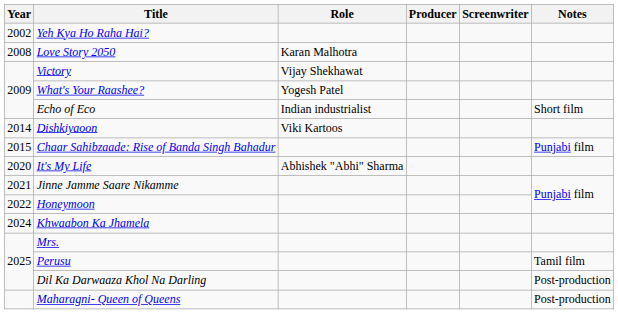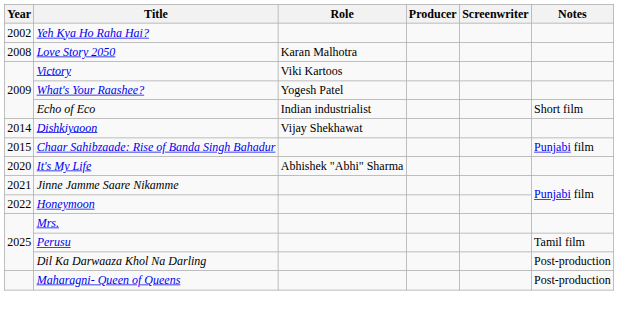 <table class="wikitable sortable">
 <tr>
 <th scope="col">Year</th>
 <th scope="col">Title</th>
 <th scope="col">Role</th>
 <th>Producer</th>
 <th>Screenwriter</th>
 <th scope="col">Notes</th>
 </tr>
 <tr>
 <td style="text-align: center;">2002</td>
 <td><em><a href='#'>Yeh Kya Ho Raha Hai?</a></em></td>
 <td></td>
 <td></td>
 <td></td>
 <td></td>
 </tr>
 <tr>
 <td style="text-align: center;">2008</td>
 <td><em><a href='#'>Love Story 2050</a></em></td>
 <td>Karan Malhotra</td>
 <td></td>
 <td></td>
 <td></td>
 </tr>
 <tr>
 <td style="text-align: center;" rowspan=3>2009</td>
 <td><em><a href='#'>Victory</a></em></td>
-<td>Vijay Shekhawat</td>
+<td>Viki Kartoos</td>
 <td></td>
 <td></td>
 <td></td>
 </tr>
 <tr>
 <td><em><a href='#'>What's Your Raashee?</a></em></td>
 <td>Yogesh Patel</td>
 <td></td>
 <td></td>
 <td></td>
 </tr>
 <tr>
 <td><em>Echo of Eco</em></td>
 <td>Indian industrialist</td>
 <td></td>
 <td></td>
 <td>Short film</td>
 </tr>
 <tr>
 <td style="text-align: center;">2014</td>
 <td><em><a href='#'>Dishkiyaoon</a></em></td>
-<td>Viki Kartoos</td>
+<td>Vijay Shekhawat</td>
 <td></td>
 <td></td>
 <td></td>
 </tr>
 <tr>
 <td style="text-align: center;">2015</td>
 <td><em><a href='#'>Chaar Sahibzaade: Rise of Banda Singh Bahadur</a></em></td>
 <td></td>
 <td></td>
 <td></td>
 <td><a href='#'>Punjabi</a> film</td>
 </tr>
 <tr>
 <td style="text-align: center;">2020</td>
 <td><em><a href='#'>It's My Life</a></em></td>
 <td>Abhishek "Abhi" Sharma</td>
 <td></td>
 <td></td>
 <td></td>
 </tr>
 <tr>
 <td style="text-align: center;">2021</td>
 <td><em>Jinne Jamme Saare Nikamme</em></td>
 <td></td>
 <td></td>
 <td></td>
 <td rowspan="2"><a href='#'>Punjabi</a> film</td>
 </tr>
 <tr>
 <td style="text-align: center;">2022</td>
 <td><em><a href='#'>Honeymoon</a></em></td>
 <td></td>
 <td></td>
 <td></td>
 </tr>
 <tr>
-<td>2024</td>
-<td><em><a href='#'>Khwaabon Ka Jhamela</a></em></td>
-<td></td>
-<td></td>
-<td></td>
-<td></td>
-</tr>
-<tr>
 <td rowspan="3">2025</td>
 <td><em><a href='#'>Mrs.</a></em></td>
 <td></td>
 <td></td>
 <td></td>
 <td></td>
 </tr>
 <tr>
 <td><em><a href='#'>Perusu</a></em></td>
 <td></td>
 <td></td>
 <td></td>
 <td>Tamil film</td>
 </tr>
 <tr>
 <td><em>Dil Ka Darwaaza Khol Na Darling</em></td>
 <td></td>
 <td></td>
 <td></td>
 <td>Post-production</td>
 </tr>
 <tr>
 <td></td>
 <td><em><a href='#'>Maharagni- Queen of Queens</a></em></td>
 <td></td>
 <td></td>
 <td></td>
 <td>Post-production</td>
 </tr>
 </table>
